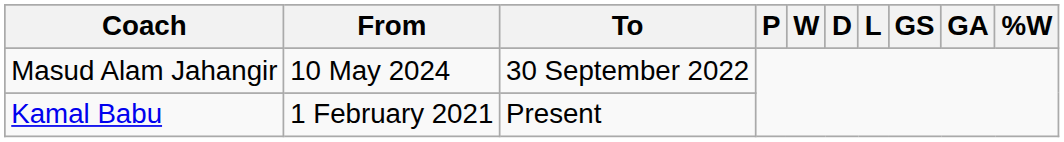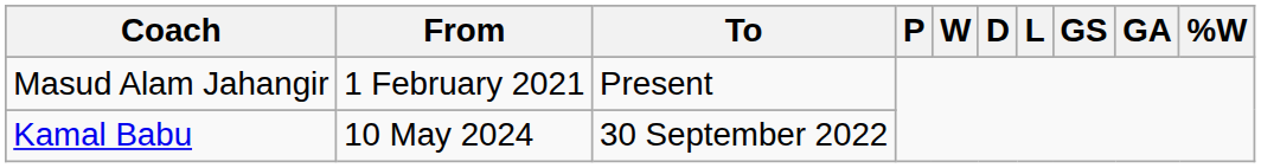 <table class="wikitable sortable" style="text-align: center">
 <tr>
 <th>Coach</th>
 <th class="unsortable">From</th>
 <th class="unsortable">To</th>
 <th abbr="1">P</th>
 <th abbr="1">W</th>
 <th abbr="0">D</th>
 <th abbr="1">L</th>
 <th abbr="2">GS</th>
 <th abbr="4">GA</th>
 <th abbr="50">%W</th>
 </tr>
 <tr>
 <td align=left> Masud Alam Jahangir</td>
+<td align=left>1 February 2021</td>
+<td align=left>Present<br></td>
+</tr>
+<tr>
+<td align=left> <a href='#'>Kamal Babu</a></td>
 <td align=left>10 May 2024</td>
 <td align=left>30 September 2022<br></td>
 </tr>
-<tr>
-<td align=left> <a href='#'>Kamal Babu</a></td>
-<td align=left>1 February 2021</td>
-<td align=left>Present<br></td>
-</tr>
 </table>
